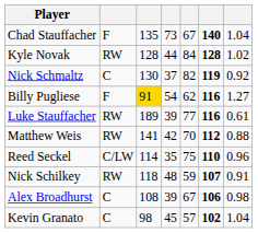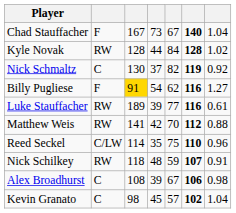 <table class="wikitable">
 <tr>
 <th>Player</th>
 <th></th>
 <th></th>
 <th></th>
 <th></th>
 <th></th>
 <th></th>
 </tr>
 <tr>
 <td style="text-align:left;">Chad Stauffacher</td>
 <td>F</td>
-<td>135</td>
+<td>167</td>
 <td>73</td>
 <td>67</td>
 <td><strong>140</strong></td>
 <td>1.04</td>
 </tr>
 <tr>
 <td style="text-align:left;">Kyle Novak</td>
 <td>RW</td>
 <td>128</td>
 <td>44</td>
 <td>84</td>
 <td><strong>128</strong></td>
 <td>1.02</td>
 </tr>
 <tr>
 <td style="text-align:left;"><a href='#'>Nick Schmaltz</a></td>
 <td>C</td>
 <td>130</td>
 <td>37</td>
 <td>82</td>
 <td><strong>119</strong></td>
 <td>0.92</td>
 </tr>
 <tr>
 <td style="text-align:left;">Billy Pugliese</td>
 <td>F</td>
 <td style="background: gold;">91</td>
 <td>54</td>
 <td>62</td>
 <td><strong>116</strong></td>
 <td>1.27</td>
 </tr>
 <tr>
 <td style="text-align:left;"><a href='#'>Luke Stauffacher</a></td>
 <td>RW</td>
 <td>189</td>
 <td>39</td>
 <td>77</td>
 <td><strong>116</strong></td>
 <td>0.61</td>
 </tr>
 <tr>
 <td style="text-align:left;">Matthew Weis</td>
 <td>RW</td>
 <td>141</td>
 <td>42</td>
 <td>70</td>
 <td><strong>112</strong></td>
 <td>0.88</td>
 </tr>
 <tr>
 <td style="text-align:left;">Reed Seckel</td>
 <td>C/LW</td>
 <td>114</td>
 <td>35</td>
 <td>75</td>
 <td><strong>110</strong></td>
 <td>0.96</td>
 </tr>
 <tr>
 <td style="text-align:left;">Nick Schilkey</td>
 <td>RW</td>
 <td>118</td>
 <td>48</td>
 <td>59</td>
 <td><strong>107</strong></td>
 <td>0.91</td>
 </tr>
 <tr>
 <td style="text-align:left;"><a href='#'>Alex Broadhurst</a></td>
 <td>C</td>
 <td>108</td>
 <td>39</td>
 <td>67</td>
 <td><strong>106</strong></td>
 <td>0.98</td>
 </tr>
 <tr>
 <td style="text-align:left;">Kevin Granato</td>
 <td>C</td>
 <td>98</td>
 <td>45</td>
 <td>57</td>
 <td><strong>102</strong></td>
 <td>1.04</td>
 </tr>
 </table>
